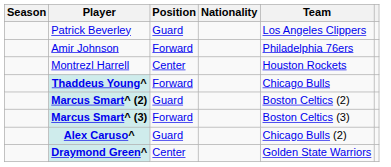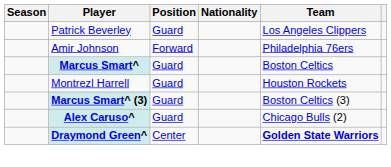 <table class="wikitable plainrowheaders sortable" summary="Season (sortable), Player (sortable), Position (sortable), Nationality (sortable), Team (sortable) and References">
 <tr>
 <th scope="col">Season</th>
 <th scope="col">Player</th>
 <th scope="col">Position</th>
 <th scope="col">Nationality</th>
 <th scope="col">Team</th>
 <th scope="col" class="unsortable"></th>
 </tr>
 <tr>
 <td></td>
 <td><a href='#'>Patrick Beverley</a></td>
 <td><a href='#'>Guard</a></td>
 <td></td>
 <td><a href='#'>Los Angeles Clippers</a></td>
 <td></td>
 </tr>
 <tr>
 <td></td>
 <td><a href='#'>Amir Johnson</a></td>
 <td><a href='#'>Forward</a></td>
 <td></td>
 <td><a href='#'>Philadelphia 76ers</a></td>
 <td></td>
 </tr>
 <tr>
 <td></td>
+<th scope="row" style="background-color:#CFECEC;"><a href='#'>Marcus Smart</a>^</th>
+<td><a href='#'>Guard</a></td>
+<td></td>
+<td><a href='#'>Boston Celtics</a></td>
+<td></td>
+</tr>
+<tr>
+<td></td>
 <td><a href='#'>Montrezl Harrell</a></td>
-<td><a href='#'>Center</a></td>
+<td><a href='#'>Guard</a></td>
 <td></td>
 <td><a href='#'>Houston Rockets</a></td>
 <td></td>
 </tr>
 <tr>
 <td></td>
-<th scope="row" style="background-color:#CFECEC;"><a href='#'>Thaddeus Young</a>^</th>
-<td><a href='#'>Forward</a></td>
-<td></td>
-<td><a href='#'>Chicago Bulls</a></td>
-<td></td>
-</tr>
-<tr>
-<td></td>
-<th scope="row" style="background-color:#CFECEC;"><a href='#'>Marcus Smart</a>^ (2)</th>
+<th scope="row" style="background-color:#CFECEC;"><a href='#'>Marcus Smart</a>^ (3)</th>
 <td><a href='#'>Guard</a></td>
-<td></td>
-<td><a href='#'>Boston Celtics</a> (2)</td>
-<td></td>
-</tr>
-<tr>
-<td></td>
-<th scope="row" style="background-color:#CFECEC;"><a href='#'>Marcus Smart</a>^ (3)</th>
-<td><a href='#'>Forward</a></td>
 <td></td>
 <td><a href='#'>Boston Celtics</a> (3)</td>
 <td></td>
 </tr>
 <tr>
 <td></td>
 <th scope="row" style="background-color:#CFECEC;"><a href='#'>Alex Caruso</a>^</th>
 <td><a href='#'>Guard</a></td>
 <td></td>
 <td><a href='#'>Chicago Bulls</a> (2)</td>
 <td></td>
 </tr>
 <tr>
 <td></td>
 <th scope="row" style="background-color:#CFECEC;"><a href='#'>Draymond Green</a>^</th>
 <td><a href='#'>Center</a></td>
 <td></td>
-<td><a href='#'>Golden State Warriors</a></td>
+<td><strong><a href='#'>Golden State Warriors</a></strong></td>
 <td></td>
 </tr>
 </table>
